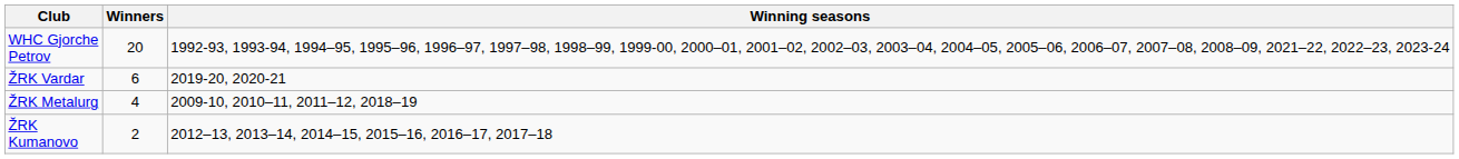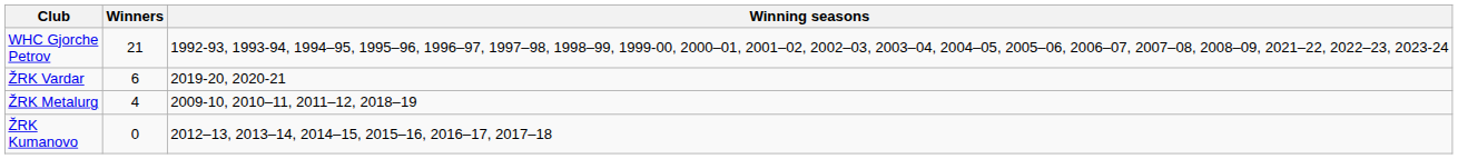 <table class="sortable wikitable">
 <tr>
 <th width=100>Club</th>
 <th>Winners</th>
 <th>Winning seasons</th>
 </tr>
 <tr>
 <td><a href='#'>WHC Gjorche Petrov</a></td>
-<td align=center>20</td>
+<td align=center>21</td>
 <td>1992-93, 1993-94, 1994–95, 1995–96, 1996–97, 1997–98, 1998–99, 1999-00, 2000–01, 2001–02, 2002–03, 2003–04, 2004–05, 2005–06, 2006–07, 2007–08, 2008–09, 2021–22, 2022–23, 2023-24</td>
 </tr>
 <tr>
 <td><a href='#'>ŽRK Vardar</a></td>
 <td align=center>6</td>
 <td>2019-20, 2020-21</td>
 </tr>
 <tr>
 <td><a href='#'>ŽRK Metalurg</a></td>
 <td align=center>4</td>
 <td>2009-10, 2010–11, 2011–12, 2018–19</td>
 </tr>
 <tr>
 <td><a href='#'>ŽRK Kumanovo</a></td>
-<td align=center>2</td>
+<td align=center>0</td>
 <td>2012–13, 2013–14, 2014–15, 2015–16, 2016–17, 2017–18</td>
 </tr>
 </table>
